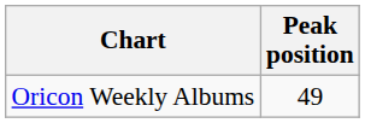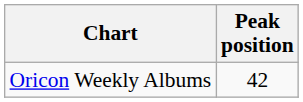 <table class="wikitable">
 <tr>
 <th>Chart</th>
 <th>Peak<br>position</th>
 </tr>
 <tr>
 <td><a href='#'>Oricon</a> Weekly Albums</td>
-<td align="center">49</td>
+<td align="center">42</td>
 </tr>
 </table>
